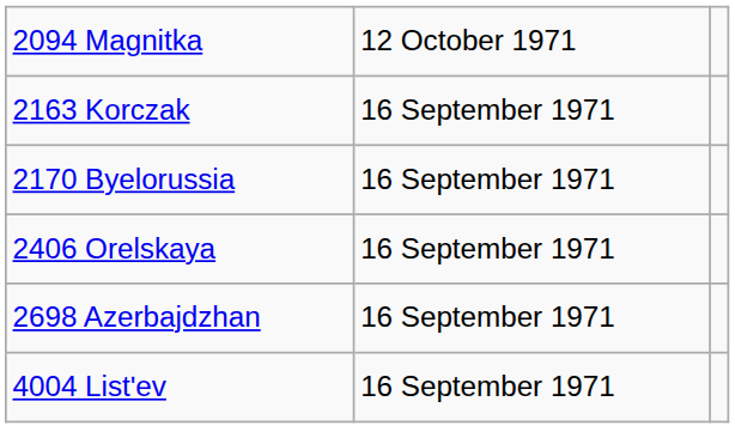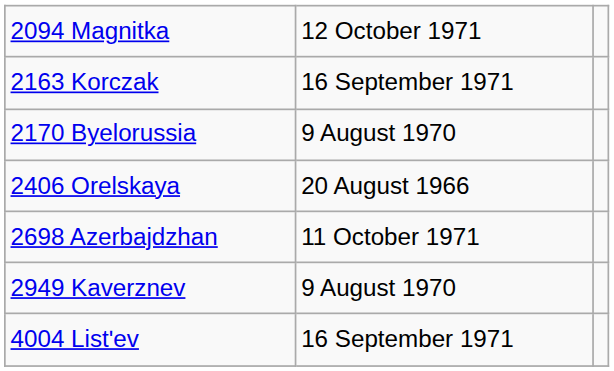 <table class="wikitable" style="font-size: 89%; float: left; width: 25em; margin-right: 1em; line-height: 1.65em !important; height: 205px;">
 <tr>
 <td><a href='#'>2094 Magnitka</a></td>
 <td>12 October 1971</td>
 <td></td>
 </tr>
 <tr>
 <td><a href='#'>2163 Korczak</a></td>
 <td>16 September 1971</td>
 <td></td>
 </tr>
 <tr>
 <td><a href='#'>2170 Byelorussia</a></td>
-<td>16 September 1971</td>
+<td>9 August 1970</td>
 <td></td>
 </tr>
 <tr>
 <td><a href='#'>2406 Orelskaya</a></td>
-<td>16 September 1971</td>
+<td>20 August 1966</td>
 <td></td>
 </tr>
 <tr>
 <td><a href='#'>2698 Azerbajdzhan</a></td>
-<td>16 September 1971</td>
+<td>11 October 1971</td>
+<td></td>
+</tr>
+<tr>
+<td><a href='#'>2949 Kaverznev</a></td>
+<td>9 August 1970</td>
 <td></td>
 </tr>
 <tr>
 <td><a href='#'>4004 Listʹev</a></td>
 <td>16 September 1971</td>
 <td></td>
 </tr>
 </table>
